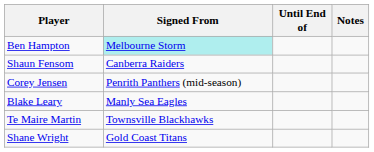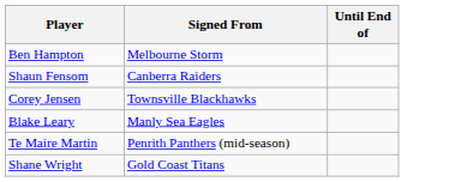 <table class="wikitable" style="font-size:90%">
 <tr bgcolor="#efefef">
 <th width="120">Player</th>
 <th width="210">Signed From</th>
 <th width="70">Until End of</th>
-<th width="40">Notes</th>
 </tr>
 <tr>
 <td><a href='#'>Ben Hampton</a></td>
-<td style="background: paleturquoise;"> <a href='#'>Melbourne Storm</a></td>
-<td></td>
+<td> <a href='#'>Melbourne Storm</a></td>
 <td></td>
 </tr>
 <tr>
 <td><a href='#'>Shaun Fensom</a></td>
 <td> <a href='#'>Canberra Raiders</a></td>
 <td></td>
-<td></td>
 </tr>
 <tr>
 <td><a href='#'>Corey Jensen</a></td>
-<td> <a href='#'>Penrith Panthers</a> (mid-season)</td>
-<td></td>
+<td> <a href='#'>Townsville Blackhawks</a></td>
 <td></td>
 </tr>
 <tr>
 <td><a href='#'>Blake Leary</a></td>
 <td> <a href='#'>Manly Sea Eagles</a></td>
 <td></td>
-<td></td>
 </tr>
 <tr>
 <td><a href='#'>Te Maire Martin</a></td>
-<td> <a href='#'>Townsville Blackhawks</a></td>
-<td></td>
+<td> <a href='#'>Penrith Panthers</a> (mid-season)</td>
 <td></td>
 </tr>
 <tr>
 <td><a href='#'>Shane Wright</a></td>
 <td> <a href='#'>Gold Coast Titans</a></td>
 <td></td>
-<td></td>
 </tr>
 </table>
